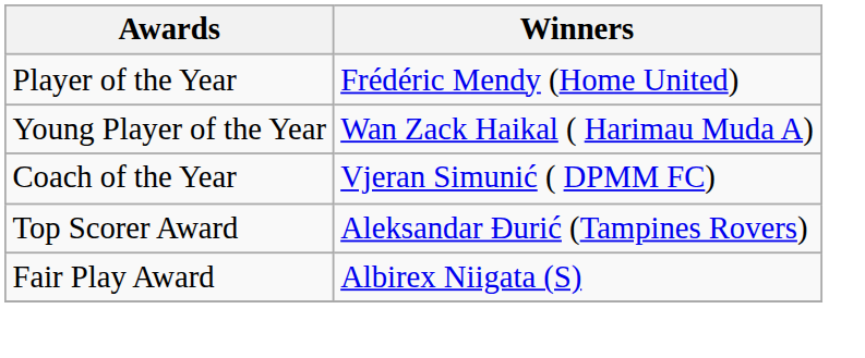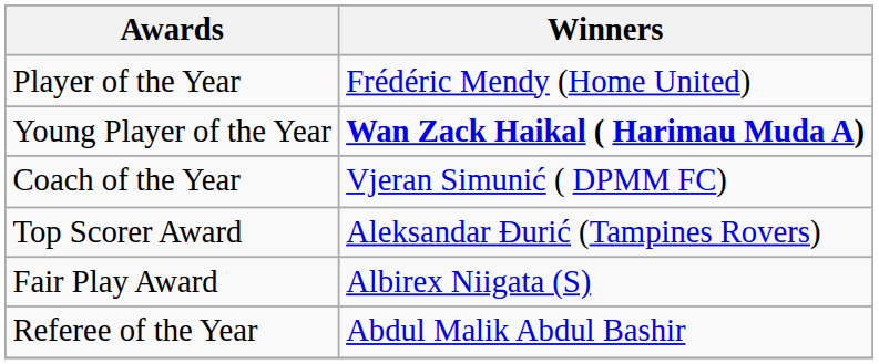 <table class="wikitable">
 <tr>
 <th>Awards</th>
 <th>Winners</th>
 </tr>
 <tr>
 <td>Player of the Year</td>
 <td> <a href='#'>Frédéric Mendy</a> (<a href='#'>Home United</a>)</td>
 </tr>
 <tr>
 <td>Young Player of the Year</td>
-<td> <a href='#'>Wan Zack Haikal</a> ( <a href='#'>Harimau Muda A</a>)</td>
+<td><strong> <a href='#'>Wan Zack Haikal</a> ( <a href='#'>Harimau Muda A</a>)</strong></td>
 </tr>
 <tr>
 <td>Coach of the Year</td>
 <td> <a href='#'>Vjeran Simunić</a> ( <a href='#'>DPMM FC</a>)</td>
 </tr>
 <tr>
 <td>Top Scorer Award</td>
 <td><a href='#'>Aleksandar Đurić</a> (<a href='#'>Tampines Rovers</a>)</td>
 </tr>
 <tr>
 <td>Fair Play Award</td>
 <td> <a href='#'>Albirex Niigata (S)</a></td>
 </tr>
 <tr>
+<td>Referee of the Year</td>
+<td><a href='#'>Abdul Malik Abdul Bashir</a></td>
+</tr>
+<tr>
 </tr>
 </table>
